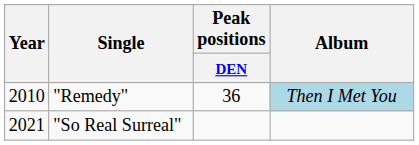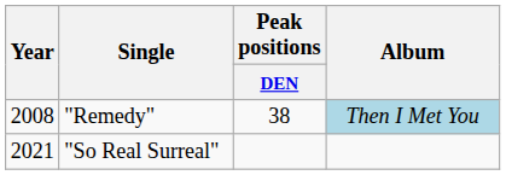 <table class="wikitable">
 <tr>
 <th align="center" rowspan="2" width="10">Year</th>
 <th align="center" rowspan="2" width="120">Single</th>
 <th align="center" colspan="1" width="30">Peak positions</th>
 <th align="center" rowspan="2" width="120">Album</th>
 </tr>
 <tr>
 <th width="20"><small><a href='#'>DEN</a><br></small></th>
 </tr>
 <tr>
-<td align="center" rowspan="1">2010</td>
+<td align="center" rowspan="1">2008</td>
 <td>"Remedy"</td>
-<td align="center">36</td>
+<td align="center">38</td>
 <td align="center" style="background: lightblue;"><em>Then I Met You</em></td>
 </tr>
 <tr>
 <td>2021</td>
 <td>"So Real Surreal"</td>
 <td></td>
 <td></td>
 </tr>
 </table>
